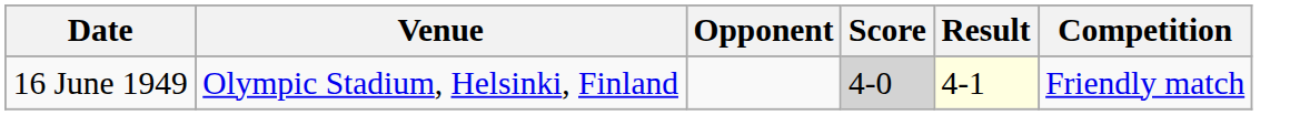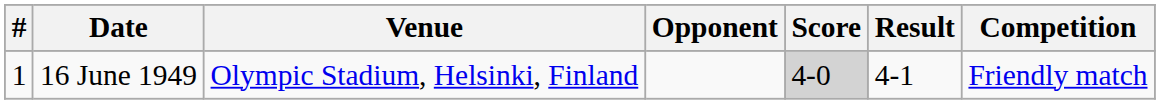 <table class="wikitable">
 <tr>
+<th>#</th>
 <th>Date</th>
 <th>Venue</th>
 <th>Opponent</th>
 <th>Score</th>
 <th>Result</th>
 <th>Competition</th>
 </tr>
 <tr>
+<td>1</td>
 <td>16 June 1949</td>
 <td><a href='#'>Olympic Stadium</a>, <a href='#'>Helsinki</a>, <a href='#'>Finland</a></td>
 <td></td>
 <td style="background: lightgrey;">4-0</td>
-<td style="background: lightyellow;">4-1</td>
+<td>4-1</td>
 <td><a href='#'>Friendly match</a></td>
 </tr>
 </table>
